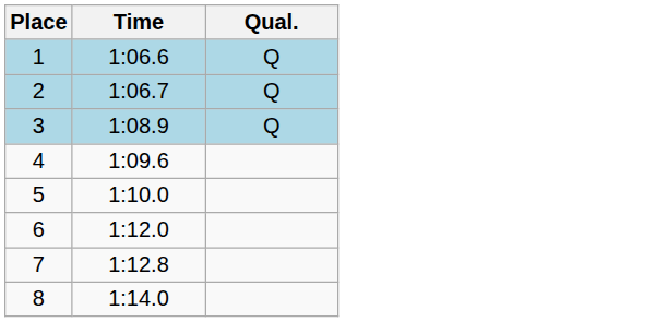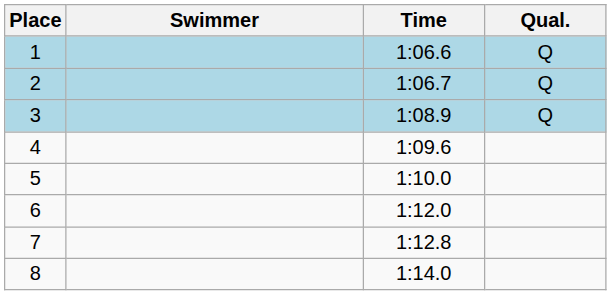 <table class=wikitable style="text-align:center">
 <tr>
 <th>Place</th>
+<th width=230>Swimmer</th>
 <th width=90>Time</th>
 <th width=90>Qual.</th>
 </tr>
 <tr bgcolor=lightblue>
 <td>1</td>
+<td align=left></td>
 <td>1:06.6</td>
 <td>Q</td>
 </tr>
 <tr bgcolor=lightblue>
 <td>2</td>
+<td align=left></td>
 <td>1:06.7</td>
 <td>Q</td>
 </tr>
 <tr bgcolor=lightblue>
 <td>3</td>
+<td align=left></td>
 <td>1:08.9</td>
 <td>Q</td>
 </tr>
 <tr>
 <td>4</td>
+<td align=left></td>
 <td>1:09.6</td>
 <td></td>
 </tr>
 <tr>
 <td>5</td>
+<td align=left></td>
 <td>1:10.0</td>
 <td></td>
 </tr>
 <tr>
 <td>6</td>
+<td align=left></td>
 <td>1:12.0</td>
 <td></td>
 </tr>
 <tr>
 <td>7</td>
+<td align=left></td>
 <td>1:12.8</td>
 <td></td>
 </tr>
 <tr>
 <td>8</td>
+<td align=left></td>
 <td>1:14.0</td>
 <td></td>
 </tr>
 </table>
